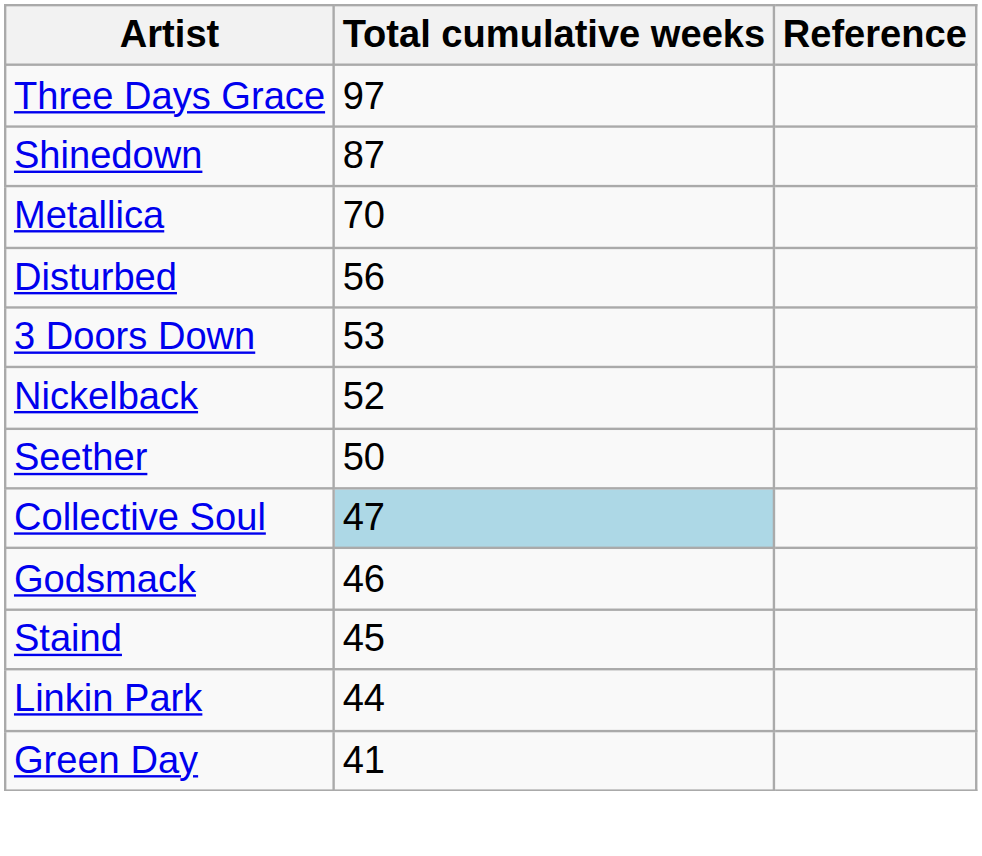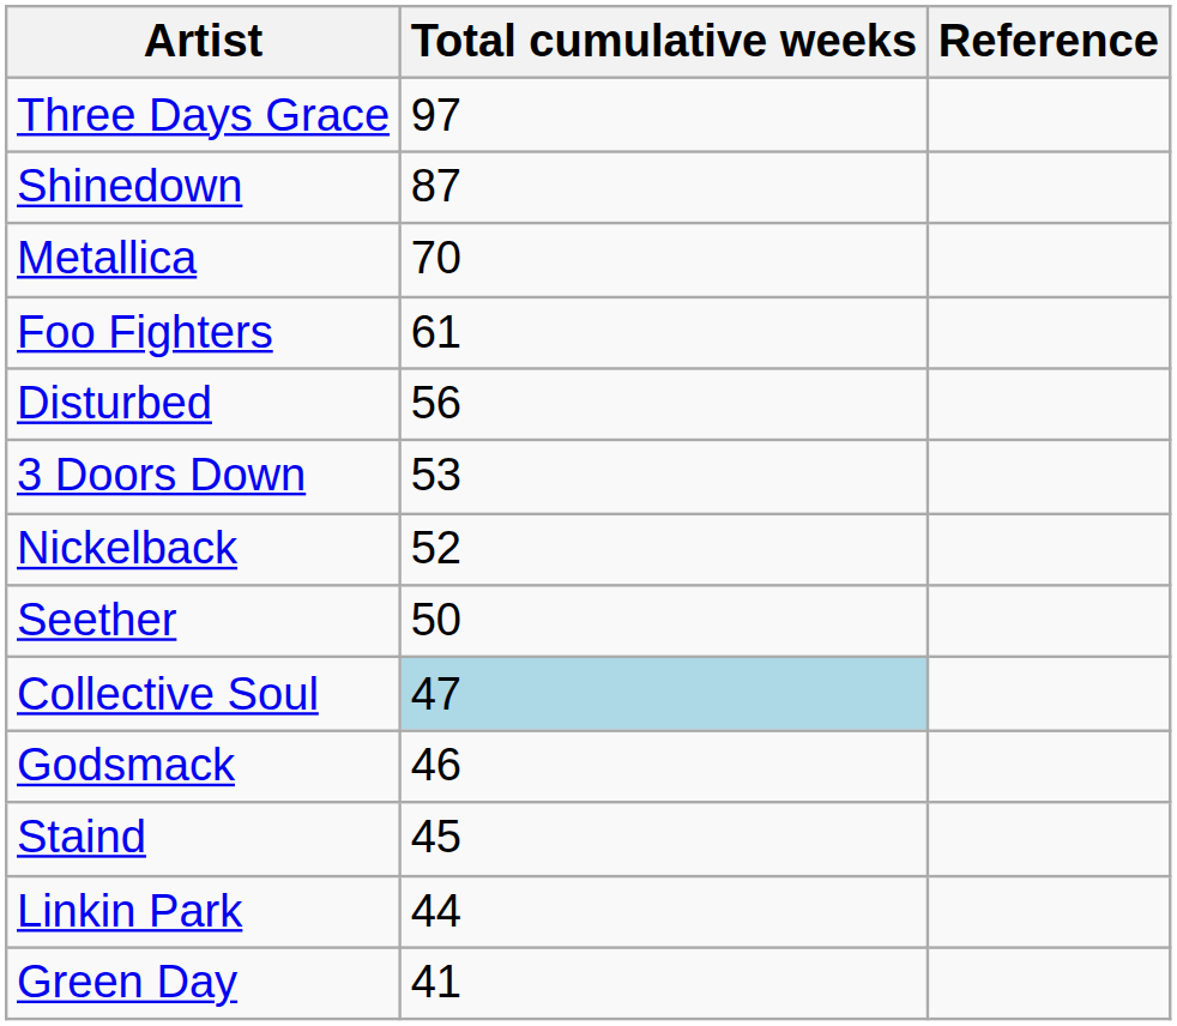 <table class="wikitable">
 <tr>
 <th>Artist</th>
 <th>Total cumulative weeks</th>
 <th>Reference</th>
 </tr>
 <tr>
 <td><a href='#'>Three Days Grace</a></td>
 <td>97</td>
 <td></td>
 </tr>
 <tr>
 <td><a href='#'>Shinedown</a></td>
 <td>87</td>
 <td></td>
 </tr>
 <tr>
 <td><a href='#'>Metallica</a></td>
 <td>70</td>
+<td></td>
+</tr>
+<tr>
+<td><a href='#'>Foo Fighters</a></td>
+<td>61</td>
 <td></td>
 </tr>
 <tr>
 <td><a href='#'>Disturbed</a></td>
 <td>56</td>
 <td></td>
 </tr>
 <tr>
 <td><a href='#'>3 Doors Down</a></td>
 <td>53</td>
 <td></td>
 </tr>
 <tr>
 <td><a href='#'>Nickelback</a></td>
 <td>52</td>
 <td></td>
 </tr>
 <tr>
 <td><a href='#'>Seether</a></td>
 <td>50</td>
 <td></td>
 </tr>
 <tr>
 <td><a href='#'>Collective Soul</a></td>
 <td style="background: lightblue;">47</td>
 <td></td>
 </tr>
 <tr>
 <td><a href='#'>Godsmack</a></td>
 <td>46</td>
 <td></td>
 </tr>
 <tr>
 <td><a href='#'>Staind</a></td>
 <td>45</td>
 <td></td>
 </tr>
 <tr>
 <td><a href='#'>Linkin Park</a></td>
 <td>44</td>
 <td></td>
 </tr>
 <tr>
 <td><a href='#'>Green Day</a></td>
 <td>41</td>
 <td></td>
 </tr>
 </table>
